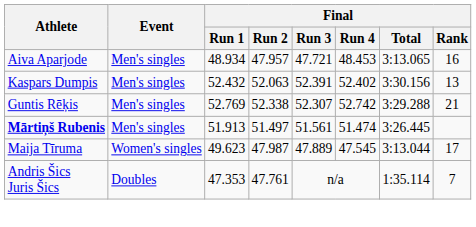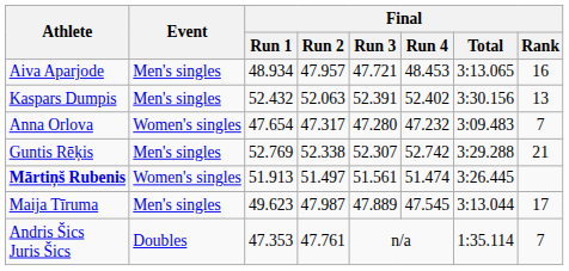 <table class="wikitable" style="font-size:90%">
 <tr>
 <th rowspan="2">Athlete</th>
 <th rowspan="2">Event</th>
 <th colspan="6">Final</th>
 </tr>
 <tr>
 <th>Run 1</th>
 <th>Run 2</th>
 <th>Run 3</th>
 <th>Run 4</th>
 <th>Total</th>
 <th>Rank</th>
 </tr>
 <tr>
 <td><a href='#'>Aiva Aparjode</a></td>
 <td><a href='#'>Men's singles</a></td>
 <td align="center">48.934</td>
 <td align="center">47.957</td>
 <td align="center">47.721</td>
 <td align="center">48.453</td>
 <td align="center">3:13.065</td>
 <td align="center">16</td>
 </tr>
 <tr>
 <td><a href='#'>Kaspars Dumpis</a></td>
 <td><a href='#'>Men's singles</a></td>
 <td align="center">52.432</td>
 <td align="center">52.063</td>
 <td align="center">52.391</td>
 <td align="center">52.402</td>
 <td align="center">3:30.156</td>
 <td align="center">13</td>
 </tr>
 <tr>
+<td><a href='#'>Anna Orlova</a></td>
+<td><a href='#'>Women's singles</a></td>
+<td align="center">47.654</td>
+<td align="center">47.317</td>
+<td align="center">47.280</td>
+<td align="center">47.232</td>
+<td align="center">3:09.483</td>
+<td align="center">7</td>
+</tr>
+<tr>
 <td><a href='#'>Guntis Rēķis</a></td>
 <td><a href='#'>Men's singles</a></td>
 <td align="center">52.769</td>
 <td align="center">52.338</td>
 <td align="center">52.307</td>
 <td align="center">52.742</td>
 <td align="center">3:29.288</td>
 <td align="center">21</td>
 </tr>
 <tr>
 <td><strong><a href='#'>Mārtiņš Rubenis</a></strong></td>
-<td><a href='#'>Men's singles</a></td>
+<td><a href='#'>Women's singles</a></td>
 <td align="center">51.913</td>
 <td align="center">51.497</td>
 <td align="center">51.561</td>
 <td align="center">51.474</td>
 <td align="center">3:26.445</td>
 <td align="center"></td>
 </tr>
 <tr>
 <td><a href='#'>Maija Tīruma</a></td>
-<td><a href='#'>Women's singles</a></td>
+<td><a href='#'>Men's singles</a></td>
 <td align="center">49.623</td>
 <td align="center">47.987</td>
 <td align="center">47.889</td>
 <td align="center">47.545</td>
 <td align="center">3:13.044</td>
 <td align="center">17</td>
 </tr>
 <tr>
 <td><a href='#'>Andris Šics</a> <br><a href='#'>Juris Šics</a></td>
 <td><a href='#'>Doubles</a></td>
 <td align="center">47.353</td>
 <td align="center">47.761</td>
 <td colspan=2 align="center">n/a</td>
 <td align="center">1:35.114</td>
 <td align="center">7</td>
 </tr>
 </table>
